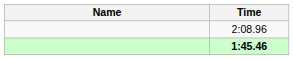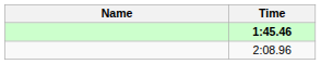 <table class="wikitable" style="text-align:center;">
 <tr>
 <th style="width:19em">Name</th>
 <th style="width:7em">Time</th>
 </tr>
+<tr bgcolor=ccffcc>
+<td align=left><strong></strong></td>
+<td><strong>1:45.46</strong></td>
+</tr>
 <tr>
 <td align=left></td>
 <td>2:08.96</td>
 </tr>
-<tr bgcolor=ccffcc>
-<td align=left><strong></strong></td>
-<td><strong>1:45.46</strong></td>
-</tr>
 </table>
